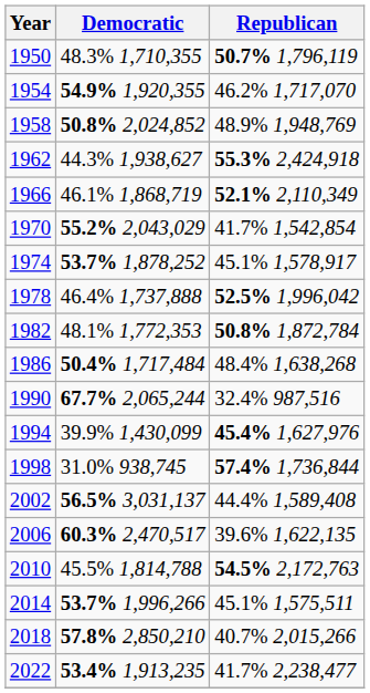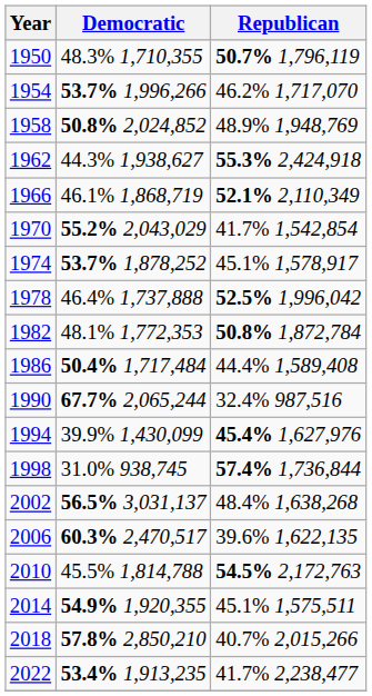 <table class="wikitable" style="float:right; margin:1em; font-size:95%;">
 <tr style="background:lightgrey;">
 <th>Year</th>
 <th><a href='#'>Democratic</a></th>
 <th><a href='#'>Republican</a></th>
 </tr>
 <tr>
 <td><a href='#'>1950</a></td>
 <td>48.3% <em>1,710,355</em></td>
 <td><strong>50.7%</strong> <em>1,796,119</em></td>
 </tr>
 <tr>
 <td><a href='#'>1954</a></td>
-<td><strong>54.9%</strong> <em>1,920,355</em></td>
+<td><strong>53.7%</strong> <em>1,996,266</em></td>
 <td>46.2% <em>1,717,070</em></td>
 </tr>
 <tr>
 <td><a href='#'>1958</a></td>
 <td><strong>50.8%</strong> <em>2,024,852</em></td>
 <td>48.9% <em>1,948,769</em></td>
 </tr>
 <tr>
 <td><a href='#'>1962</a></td>
 <td>44.3% <em>1,938,627</em></td>
 <td><strong>55.3%</strong> <em>2,424,918</em></td>
 </tr>
 <tr>
 <td><a href='#'>1966</a></td>
 <td>46.1% <em>1,868,719</em></td>
 <td><strong>52.1%</strong> <em>2,110,349</em></td>
 </tr>
 <tr>
 <td><a href='#'>1970</a></td>
 <td><strong>55.2%</strong> <em>2,043,029</em></td>
 <td>41.7% <em>1,542,854</em></td>
 </tr>
 <tr>
 <td><a href='#'>1974</a></td>
 <td><strong>53.7%</strong> <em>1,878,252</em></td>
 <td>45.1% <em>1,578,917</em></td>
 </tr>
 <tr>
 <td><a href='#'>1978</a></td>
 <td>46.4% <em>1,737,888</em></td>
 <td><strong>52.5%</strong> <em>1,996,042</em></td>
 </tr>
 <tr>
 <td><a href='#'>1982</a></td>
 <td>48.1% <em>1,772,353</em></td>
 <td><strong>50.8%</strong> <em>1,872,784</em></td>
 </tr>
 <tr>
 <td><a href='#'>1986</a></td>
 <td><strong>50.4%</strong> <em>1,717,484</em></td>
-<td>48.4% <em>1,638,268</em></td>
+<td>44.4% <em>1,589,408</em></td>
 </tr>
 <tr>
 <td><a href='#'>1990</a></td>
 <td><strong>67.7%</strong> <em>2,065,244</em></td>
 <td>32.4% <em>987,516</em></td>
 </tr>
 <tr>
 <td><a href='#'>1994</a></td>
 <td>39.9% <em>1,430,099</em></td>
 <td><strong>45.4%</strong> <em>1,627,976</em></td>
 </tr>
 <tr>
 <td><a href='#'>1998</a></td>
 <td>31.0% <em>938,745</em></td>
 <td><strong>57.4%</strong> <em>1,736,844</em></td>
 </tr>
 <tr>
 <td><a href='#'>2002</a></td>
 <td><strong>56.5%</strong> <em>3,031,137</em></td>
-<td>44.4% <em>1,589,408</em></td>
+<td>48.4% <em>1,638,268</em></td>
 </tr>
 <tr>
 <td><a href='#'>2006</a></td>
 <td><strong>60.3%</strong> <em>2,470,517</em></td>
 <td>39.6% <em>1,622,135</em></td>
 </tr>
 <tr>
 <td><a href='#'>2010</a></td>
 <td>45.5% <em>1,814,788</em></td>
 <td><strong>54.5%</strong> <em>2,172,763</em></td>
 </tr>
 <tr>
 <td><a href='#'>2014</a></td>
-<td><strong>53.7%</strong> <em>1,996,266</em></td>
+<td><strong>54.9%</strong> <em>1,920,355</em></td>
 <td>45.1% <em>1,575,511</em></td>
 </tr>
 <tr>
 <td><a href='#'>2018</a></td>
 <td><strong>57.8%</strong> <em>2,850,210</em></td>
 <td>40.7% <em>2,015,266</em></td>
 </tr>
 <tr>
 <td><a href='#'>2022</a></td>
 <td><strong>53.4%</strong> <em>1,913,235</em></td>
 <td>41.7% <em>2,238,477</em></td>
 </tr>
 <tr>
 </tr>
 </table>
